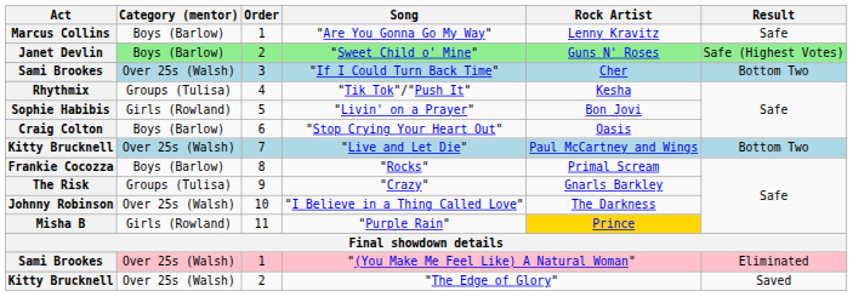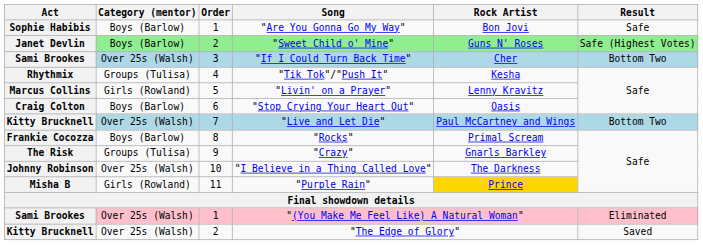 <table class="wikitable plainrowheaders" style="text-align:center;">
 <tr>
 <th scope="col">Act</th>
 <th scope="col">Category (mentor)</th>
 <th scope="col">Order</th>
 <th scope="col">Song</th>
 <th scope="col">Rock Artist</th>
 <th scope="col">Result</th>
 </tr>
 <tr>
-<th scope="row">Marcus Collins</th>
+<th scope="row">Sophie Habibis</th>
 <td>Boys (Barlow)</td>
 <td>1</td>
 <td>"<a href='#'>Are You Gonna Go My Way</a>"</td>
-<td><a href='#'>Lenny Kravitz</a></td>
+<td><a href='#'>Bon Jovi</a></td>
 <td>Safe</td>
 </tr>
 <tr style="background:lightgreen;">
 <th scope="row">Janet Devlin</th>
 <td>Boys (Barlow)</td>
 <td>2</td>
 <td>"<a href='#'>Sweet Child o' Mine</a>"</td>
 <td><a href='#'>Guns N' Roses</a></td>
 <td>Safe (Highest Votes)</td>
 </tr>
 <tr style="background:lightblue;">
 <th scope="row">Sami Brookes</th>
 <td>Over 25s (Walsh)</td>
 <td>3</td>
 <td>"<a href='#'>If I Could Turn Back Time</a>"</td>
 <td><a href='#'>Cher</a></td>
 <td>Bottom Two</td>
 </tr>
 <tr>
 <th scope="row">Rhythmix</th>
 <td>Groups (Tulisa)</td>
 <td>4</td>
 <td>"<a href='#'>Tik Tok</a>"/"<a href='#'>Push It</a>"</td>
 <td><a href='#'>Kesha</a></td>
 <td rowspan=3>Safe</td>
 </tr>
 <tr>
-<th scope="row">Sophie Habibis</th>
+<th scope="row">Marcus Collins</th>
 <td>Girls (Rowland)</td>
 <td>5</td>
 <td>"<a href='#'>Livin' on a Prayer</a>"</td>
-<td><a href='#'>Bon Jovi</a></td>
+<td><a href='#'>Lenny Kravitz</a></td>
 </tr>
 <tr>
 <th scope="row">Craig Colton</th>
 <td>Boys (Barlow)</td>
 <td>6</td>
 <td>"<a href='#'>Stop Crying Your Heart Out</a>"</td>
 <td><a href='#'>Oasis</a></td>
 </tr>
 <tr style="background:lightblue;">
 <th scope="row">Kitty Brucknell</th>
 <td>Over 25s (Walsh)</td>
 <td>7</td>
 <td>"<a href='#'>Live and Let Die</a>"</td>
 <td><a href='#'>Paul McCartney and Wings</a></td>
 <td>Bottom Two</td>
 </tr>
 <tr>
 <th scope="row">Frankie Cocozza</th>
 <td>Boys (Barlow)</td>
 <td>8</td>
 <td>"<a href='#'>Rocks</a>"</td>
 <td><a href='#'>Primal Scream</a></td>
 <td rowspan=4>Safe</td>
 </tr>
 <tr>
 <th scope="row">The Risk</th>
 <td>Groups (Tulisa)</td>
 <td>9</td>
 <td>"<a href='#'>Crazy</a>"</td>
 <td><a href='#'>Gnarls Barkley</a></td>
 </tr>
 <tr>
 <th scope="row">Johnny Robinson</th>
 <td>Over 25s (Walsh)</td>
 <td>10</td>
 <td>"<a href='#'>I Believe in a Thing Called Love</a>"</td>
 <td><a href='#'>The Darkness</a></td>
 </tr>
 <tr>
 <th scope="row">Misha B</th>
 <td>Girls (Rowland)</td>
 <td>11</td>
 <td>"<a href='#'>Purple Rain</a>"</td>
 <td style="background: gold;"><a href='#'>Prince</a></td>
 </tr>
 <tr>
 <th colspan="6">Final showdown details</th>
 </tr>
 <tr style="background:pink;">
 <th scope="row">Sami Brookes</th>
 <td>Over 25s (Walsh)</td>
 <td>1</td>
 <td colspan="2">"<a href='#'>(You Make Me Feel Like) A Natural Woman</a>"</td>
 <td>Eliminated</td>
 </tr>
 <tr>
 <th scope="row">Kitty Brucknell</th>
 <td>Over 25s (Walsh)</td>
 <td>2</td>
 <td colspan="2">"<a href='#'>The Edge of Glory</a>"</td>
 <td>Saved</td>
 </tr>
 </table>
